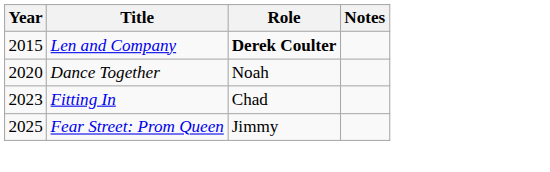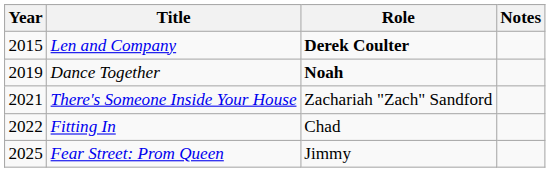 <table class="wikitable">
 <tr>
 <th>Year</th>
 <th>Title</th>
 <th>Role</th>
 <th>Notes</th>
 </tr>
 <tr>
 <td>2015</td>
 <td><em><a href='#'>Len and Company</a></em></td>
 <td><strong>Derek Coulter</strong></td>
 <td></td>
 </tr>
 <tr>
-<td>2020</td>
+<td>2019</td>
 <td><em>Dance Together</em></td>
-<td>Noah</td>
+<td><strong>Noah</strong></td>
 <td></td>
 </tr>
 <tr>
-<td>2023</td>
+<td>2021</td>
+<td><em><a href='#'>There's Someone Inside Your House</a></em></td>
+<td>Zachariah "Zach" Sandford</td>
+<td></td>
+</tr>
+<tr>
+<td>2022</td>
 <td><em><a href='#'>Fitting In</a></em></td>
 <td>Chad</td>
 <td></td>
 </tr>
 <tr>
 <td>2025</td>
 <td><em><a href='#'>Fear Street: Prom Queen</a></em></td>
 <td>Jimmy</td>
 <td></td>
 </tr>
 </table>
